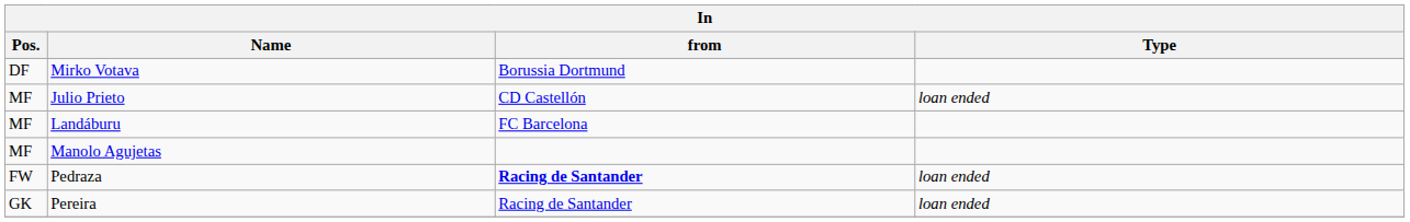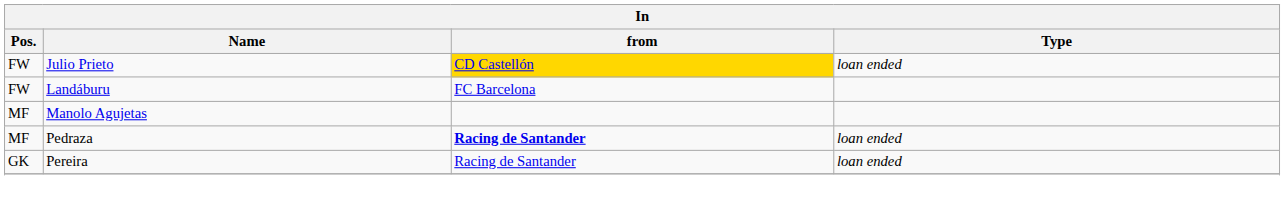 <table class="wikitable" style="font-size:90%;width:99%;">
 <tr>
 <th colspan="4">In</th>
 </tr>
 <tr>
 <th width=3%>Pos.</th>
 <th width=32%>Name</th>
 <th width=30%>from</th>
 <th width=35%>Type</th>
 </tr>
 <tr>
-<td>DF</td>
-<td><a href='#'>Mirko Votava</a></td>
-<td><a href='#'>Borussia Dortmund</a></td>
-<td></td>
-</tr>
-<tr>
-<td>MF</td>
+<td>FW</td>
 <td><a href='#'>Julio Prieto</a></td>
-<td><a href='#'>CD Castellón</a></td>
+<td style="background: gold;"><a href='#'>CD Castellón</a></td>
 <td><em>loan ended</em></td>
 </tr>
 <tr>
-<td>MF</td>
+<td>FW</td>
 <td><a href='#'>Landáburu</a></td>
 <td><a href='#'>FC Barcelona</a></td>
 <td></td>
 </tr>
 <tr>
 <td>MF</td>
 <td><a href='#'>Manolo Agujetas</a></td>
 <td></td>
 <td></td>
 </tr>
 <tr>
-<td>FW</td>
+<td>MF</td>
 <td>Pedraza</td>
 <td><strong><a href='#'>Racing de Santander</a></strong></td>
 <td><em>loan ended</em></td>
 </tr>
 <tr>
 <td>GK</td>
 <td>Pereira</td>
 <td><a href='#'>Racing de Santander</a></td>
 <td><em>loan ended</em></td>
 </tr>
 <tr | MF || >
 </tr>
 <tr>
 </tr>
 </table>
